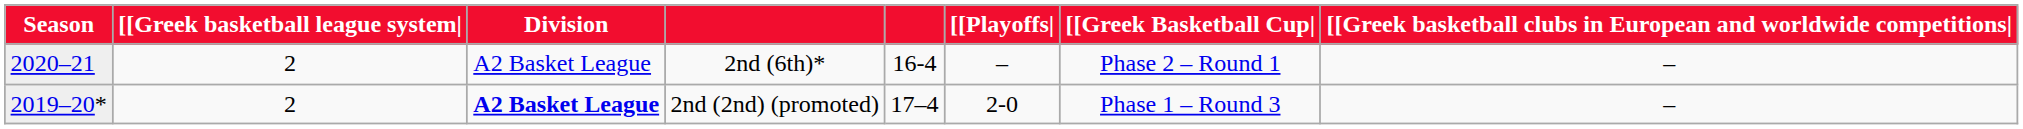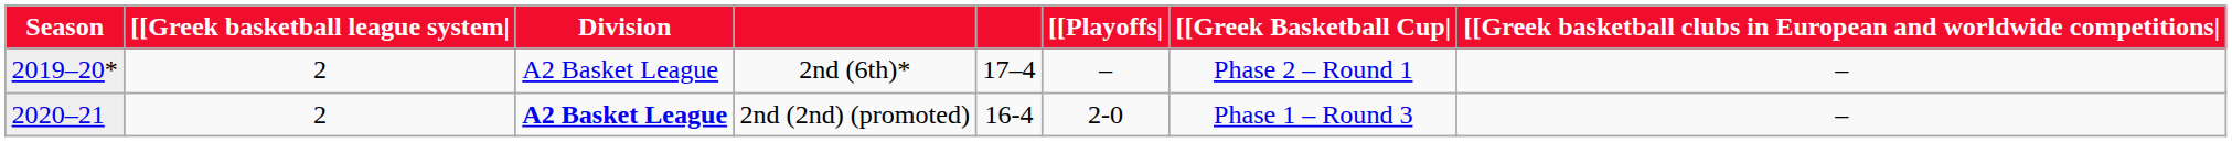 <table class="wikitable" style="font-size:85%; text-align:left">
 <tr>
 <th style="color:white; background:#F20D2F;">Season</th>
 <th style="color:white; background:#F20D2F;">[[Greek basketball league system|</th>
 <th style="color:white; background:#F20D2F;">Division</th>
 <th style="color:white; background:#F20D2F;"></th>
 <th style="color:white; background:#F20D2F;"></th>
 <th style="color:white; background:#F20D2F;"> [[Playoffs|</th>
 <th style="color:white; background:#F20D2F;">[[Greek Basketball Cup|</th>
 <th style="color:white; background:#F20D2F;"colspan=3>[[Greek basketball clubs in European and worldwide competitions|</th>
 </tr>
 <tr>
-<td bgcolor=#efefef><a href='#'>2020–21</a></td>
+<td bgcolor=#efefef><a href='#'>2019–20</a>*</td>
 <td align=center>2</td>
 <td align=left><a href='#'>A2 Basket League</a></td>
 <td align=center>2nd (6th)*</td>
-<td align=center>16-4</td>
+<td align=center>17–4</td>
 <td align=center>–</td>
 <td align=center><a href='#'>Phase 2 – Round 1</a></td>
 <td align=center colspan=3>–</td>
 </tr>
 <tr>
-<td bgcolor=#efefef><a href='#'>2019–20</a>*</td>
+<td bgcolor=#efefef><a href='#'>2020–21</a></td>
 <td align=center>2</td>
 <td align=left><strong><a href='#'>A2 Basket League</a></strong></td>
 <td align="center">2nd (2nd) (promoted)</td>
-<td align=center>17–4</td>
+<td align=center>16-4</td>
 <td align=center>2-0</td>
 <td align=center><a href='#'>Phase 1 – Round 3</a></td>
 <td align=center colspan=3>–</td>
 </tr>
 </table>
